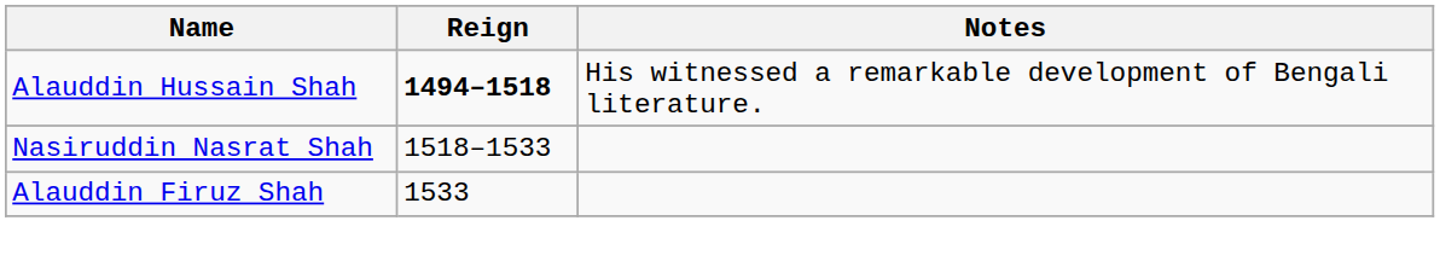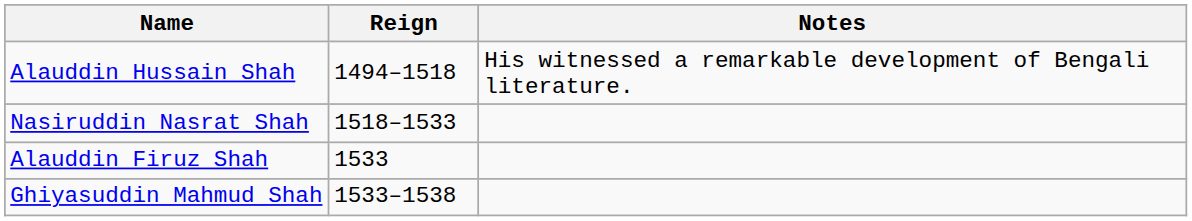 <table class="wikitable">
 <tr>
 <th width="180">Name</th>
 <th width="80">Reign</th>
 <th width="400">Notes</th>
 </tr>
 <tr>
 <td><a href='#'>Alauddin Hussain Shah</a></td>
-<td><strong>1494–1518</strong></td>
+<td>1494–1518</td>
 <td>His witnessed a remarkable development of Bengali literature.</td>
 </tr>
 <tr>
 <td><a href='#'>Nasiruddin Nasrat Shah</a></td>
 <td>1518–1533</td>
 <td></td>
 </tr>
 <tr>
 <td><a href='#'>Alauddin Firuz Shah</a></td>
 <td>1533</td>
 <td></td>
 </tr>
+<tr>
+<td><a href='#'>Ghiyasuddin Mahmud Shah</a></td>
+<td>1533–1538</td>
+<td></td>
+</tr>
 </table>
